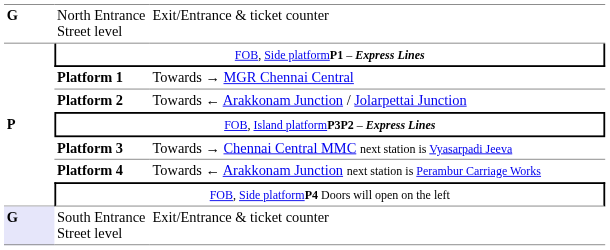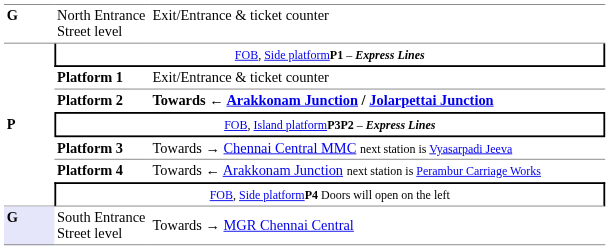 <table cellpadding="3" cellspacing="0" border="0">
 <tr>
 <td valign="top" width="50" style="border-top:solid 1px gray;border-bottom:solid 1px gray;"><strong>G</strong></td>
 <td valign="top" width="100" style="border-top:solid 1px gray;border-bottom:solid 1px gray;">North Entrance Street level</td>
 <td valign="top" width="390" style="border-top:solid 1px gray;border-bottom:solid 1px gray;">Exit/Entrance & ticket counter</td>
 </tr>
 <tr>
 <td rowspan="7" style="border-bottom:solid 1px gray;" width="50" valign="center"><strong>P</strong></td>
 <td colspan="2" style="border-right:solid 2px black;border-left:solid 2px black;border-bottom:solid 2px black;text-align:center;"><a href='#'><small>FOB</small></a><small>, <a href='#'>Side platform</a><strong>P1</strong> – <strong><em>Express Lines</em></strong></small></td>
 </tr>
 <tr>
 <td width="100" style="border-bottom:solid 1px gray;"><span><strong>Platform 1</strong></span></td>
-<td width="500" style="border-bottom:solid 1px gray;">Towards → <a href='#'>MGR Chennai Central</a></td>
+<td style="border-bottom:solid 1px gray;" width="50" valign="top">Exit/Entrance & ticket counter</td>
 </tr>
 <tr>
 <td width="100" style="border-bottom:solid 1px white;"><span><strong>Platform 2</strong></span></td>
-<td width="500" style="border-bottom:solid 1px white;">Towards ← <a href='#'>Arakkonam Junction</a> / <a href='#'>Jolarpettai Junction</a></td>
+<td width="500" style="border-bottom:solid 1px white;"><strong>Towards ← <a href='#'>Arakkonam Junction</a> / <a href='#'>Jolarpettai Junction</a></strong></td>
 </tr>
 <tr>
 <td colspan="2" style="border-top:solid 2px black;border-right:solid 2px black;border-left:solid 2px black;border-bottom:solid 2px black;text-align:center;"><a href='#'><small>FOB</small></a><small>, <a href='#'>Island platform</a><strong>P3</strong><strong>P2</strong> – <strong><em>Express Lines</em></strong></small></td>
 </tr>
 <tr>
 <td width="100" style="border-bottom:solid 1px gray;"><span><strong>Platform 3</strong></span></td>
 <td style="border-bottom:solid 1px gray;" width="500">Towards → <a href='#'>Chennai Central MMC</a> <small>next station is <a href='#'>Vyasarpadi Jeeva</a></small></td>
 </tr>
 <tr>
 <td width="100" style="border-bottom:solid 1px white;"><span><strong>Platform 4</strong></span></td>
 <td style="border-bottom:solid 1px white;" width="500">Towards ← <a href='#'>Arakkonam Junction</a> <small>next station is <a href='#'>Perambur Carriage Works</a></small></td>
 </tr>
 <tr>
 <td width="100" style="border-top:solid 2px black;border-right:solid 2px black;border-left:solid 2px black;border-bottom:solid 1px gray;" colspan=2  align=center><a href='#'><small>FOB</small></a><small>, <a href='#'>Side platform</a><strong>P4</strong> Doors will open on the left</small></td>
 </tr>
 <tr>
 <td style="background: lavender; border-bottom:solid 1px gray;" width="50" valign="top"><strong>G</strong></td>
 <td style="border-bottom:solid 1px gray;" width="50" valign="top">South Entrance Street level</td>
-<td style="border-bottom:solid 1px gray;" width="50" valign="top">Exit/Entrance & ticket counter</td>
+<td width="500" style="border-bottom:solid 1px gray;">Towards → <a href='#'>MGR Chennai Central</a></td>
 </tr>
 <tr>
 </tr>
 </table>
